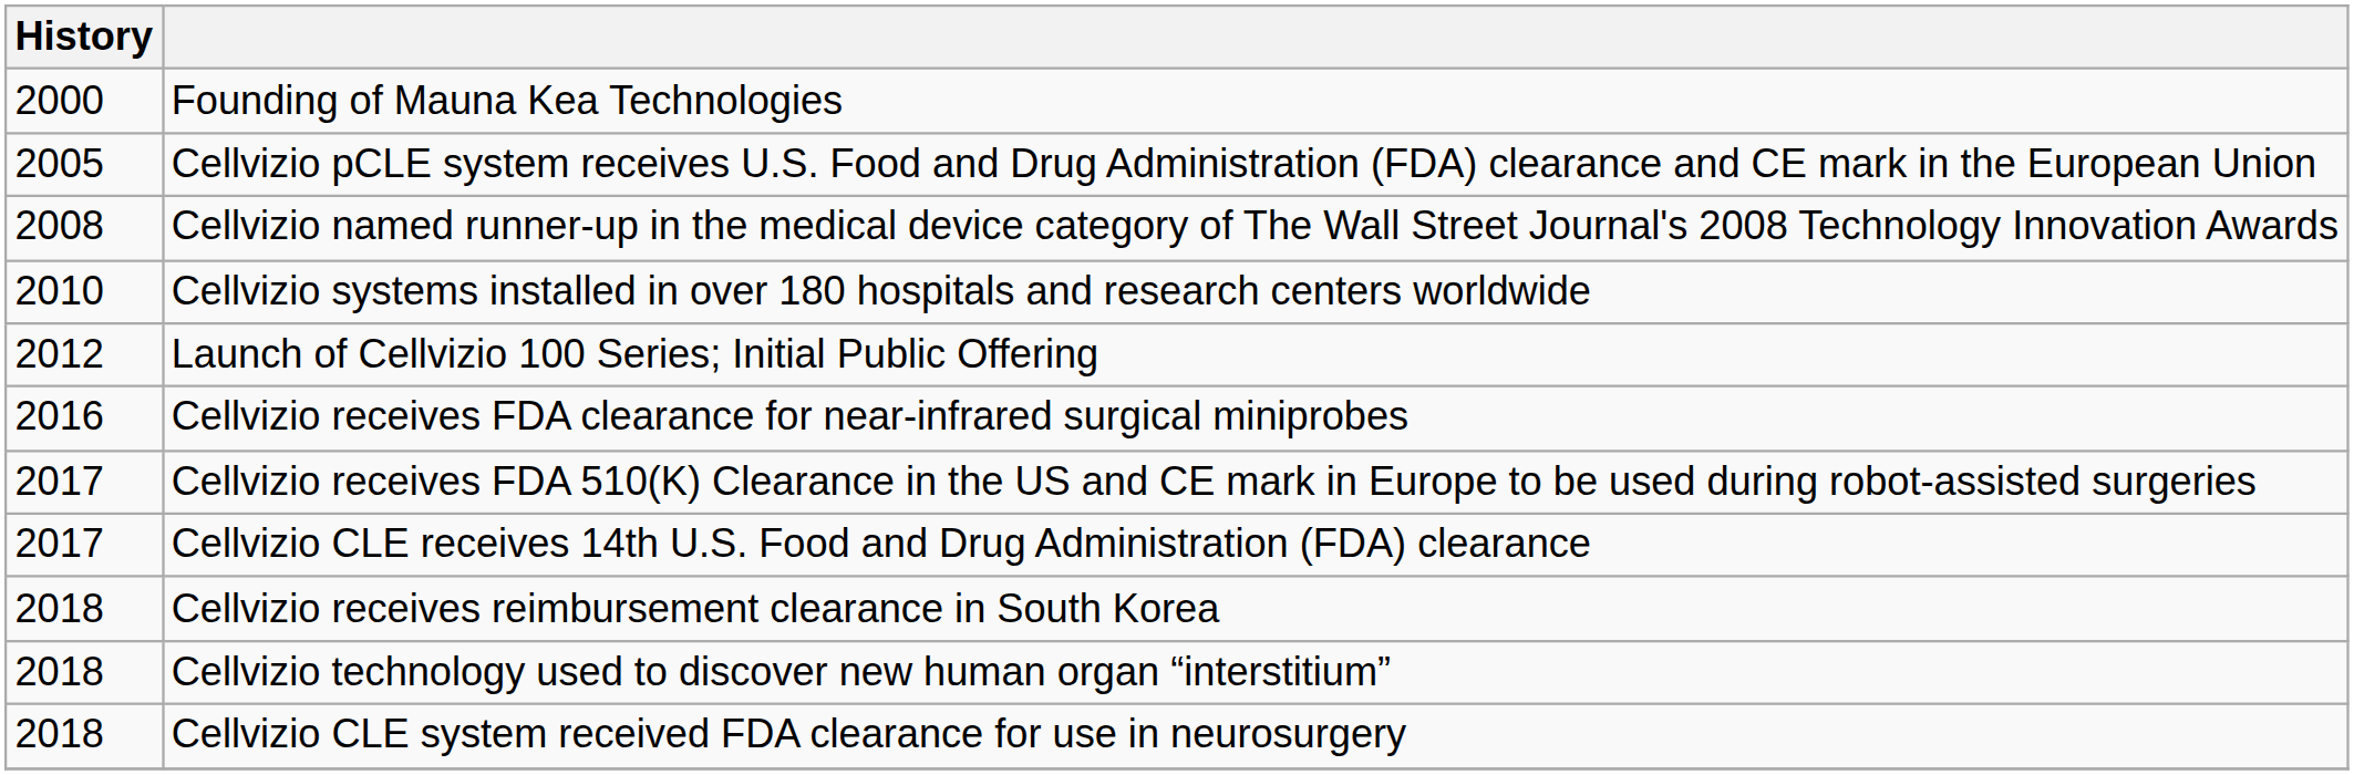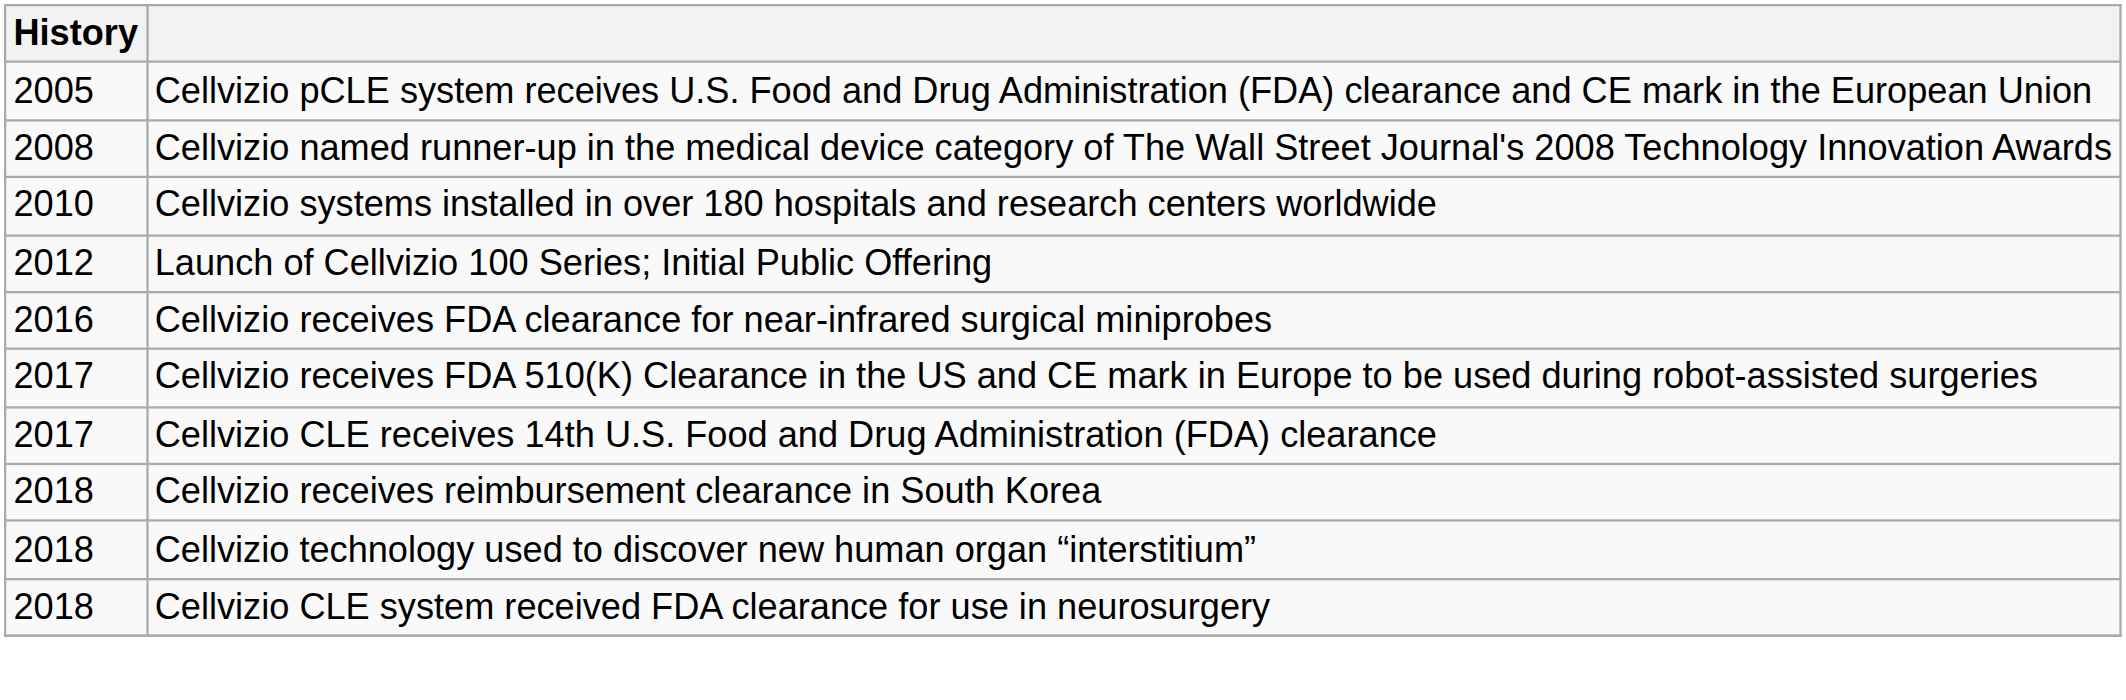 <table class="wikitable">
 <tr>
 <th>History</th>
 <th></th>
-</tr>
-<tr>
-<td>2000</td>
-<td>Founding of Mauna Kea Technologies</td>
 </tr>
 <tr>
 <td>2005</td>
 <td>Cellvizio pCLE system receives U.S. Food and Drug Administration (FDA) clearance and CE mark in the European Union</td>
 </tr>
 <tr>
 <td>2008</td>
 <td>Cellvizio named runner-up in the medical device category of The Wall Street Journal's 2008 Technology Innovation Awards </td>
 </tr>
 <tr>
 <td>2010</td>
 <td>Cellvizio systems installed in over 180 hospitals and research centers worldwide</td>
 </tr>
 <tr>
 <td>2012</td>
 <td>Launch of Cellvizio 100 Series; Initial Public Offering</td>
 </tr>
 <tr>
 <td>2016</td>
 <td>Cellvizio receives FDA clearance for near-infrared surgical miniprobes</td>
 </tr>
 <tr>
 <td>2017</td>
 <td>Cellvizio receives FDA 510(K) Clearance in the US and CE mark in Europe to be used during robot-assisted surgeries</td>
 </tr>
 <tr>
 <td>2017</td>
 <td>Cellvizio CLE receives 14th U.S. Food and Drug Administration (FDA) clearance</td>
 </tr>
 <tr>
 <td>2018</td>
 <td>Cellvizio receives reimbursement clearance in South Korea </td>
 </tr>
 <tr>
 <td>2018</td>
 <td>Cellvizio technology used to discover new human organ “interstitium” </td>
 </tr>
 <tr>
 <td>2018</td>
 <td>Cellvizio CLE system received FDA clearance for use in neurosurgery </td>
 </tr>
 <tr>
 </tr>
 </table>
